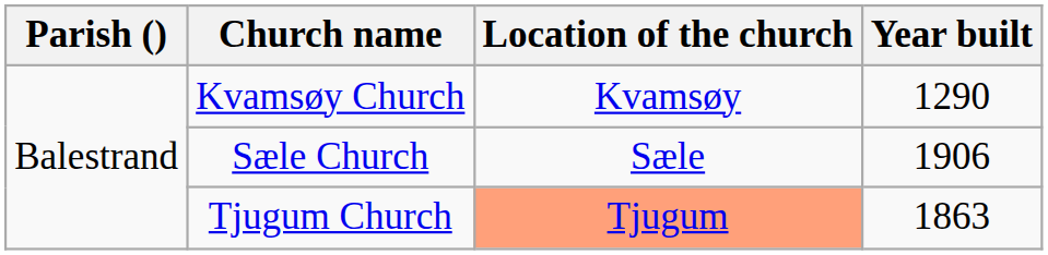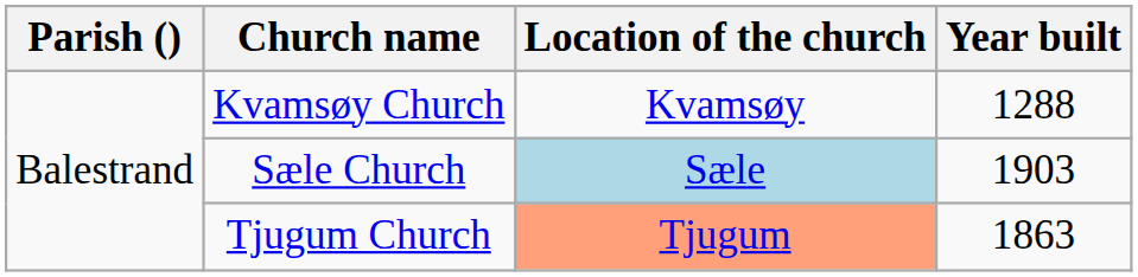 <table class="wikitable" style="text-align:center">
 <tr>
 <th>Parish ()</th>
 <th>Church name</th>
 <th>Location of the church</th>
 <th>Year built</th>
 </tr>
 <tr>
 <td rowspan="3">Balestrand</td>
 <td><a href='#'>Kvamsøy Church</a></td>
 <td><a href='#'>Kvamsøy</a></td>
-<td>1290</td>
+<td>1288</td>
 </tr>
 <tr>
 <td><a href='#'>Sæle Church</a></td>
-<td><a href='#'>Sæle</a></td>
-<td>1906</td>
+<td style="background: lightblue;"><a href='#'>Sæle</a></td>
+<td>1903</td>
 </tr>
 <tr>
 <td><a href='#'>Tjugum Church</a></td>
 <td style="background: lightsalmon;"><a href='#'>Tjugum</a></td>
 <td>1863</td>
 </tr>
 </table>
